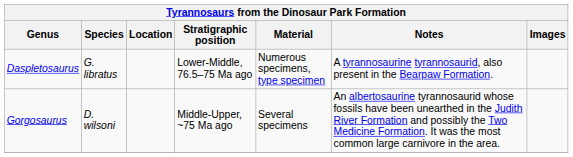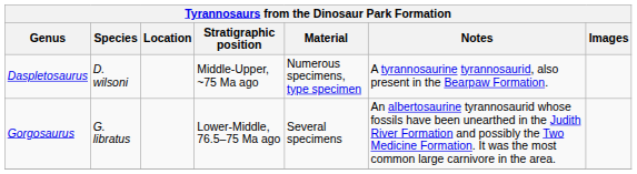 <table class="wikitable" align="center">
 <tr>
 <th colspan="7" align="center"><strong><a href='#'>Tyrannosaurs</a> from the Dinosaur Park Formation</strong></th>
 </tr>
 <tr>
 <th>Genus</th>
 <th>Species</th>
 <th>Location</th>
 <th>Stratigraphic position</th>
 <th>Material</th>
 <th>Notes</th>
 <th>Images</th>
 </tr>
 <tr>
 <td><em><a href='#'>Daspletosaurus</a></em></td>
-<td><em>G. libratus</em></td>
+<td><em>D. wilsoni</em></td>
 <td></td>
-<td>Lower-Middle, 76.5–75 Ma ago</td>
+<td>Middle-Upper, ~75 Ma ago</td>
 <td>Numerous specimens, <a href='#'>type specimen</a></td>
 <td>A <a href='#'>tyrannosaurine</a> <a href='#'>tyrannosaurid</a>, also present in the <a href='#'>Bearpaw Formation</a>.</td>
 <td></td>
 </tr>
 <tr>
 <td><em><a href='#'>Gorgosaurus</a></em></td>
-<td><em>D. wilsoni</em></td>
+<td><em>G. libratus</em></td>
 <td></td>
-<td>Middle-Upper, ~75 Ma ago</td>
+<td>Lower-Middle, 76.5–75 Ma ago</td>
 <td>Several specimens</td>
 <td>An <a href='#'>albertosaurine</a> tyrannosaurid whose fossils have been unearthed in the <a href='#'>Judith River Formation</a> and possibly the <a href='#'>Two Medicine Formation</a>. It was the most common large carnivore in the area.</td>
 <td></td>
 </tr>
 <tr>
 </tr>
 </table>
